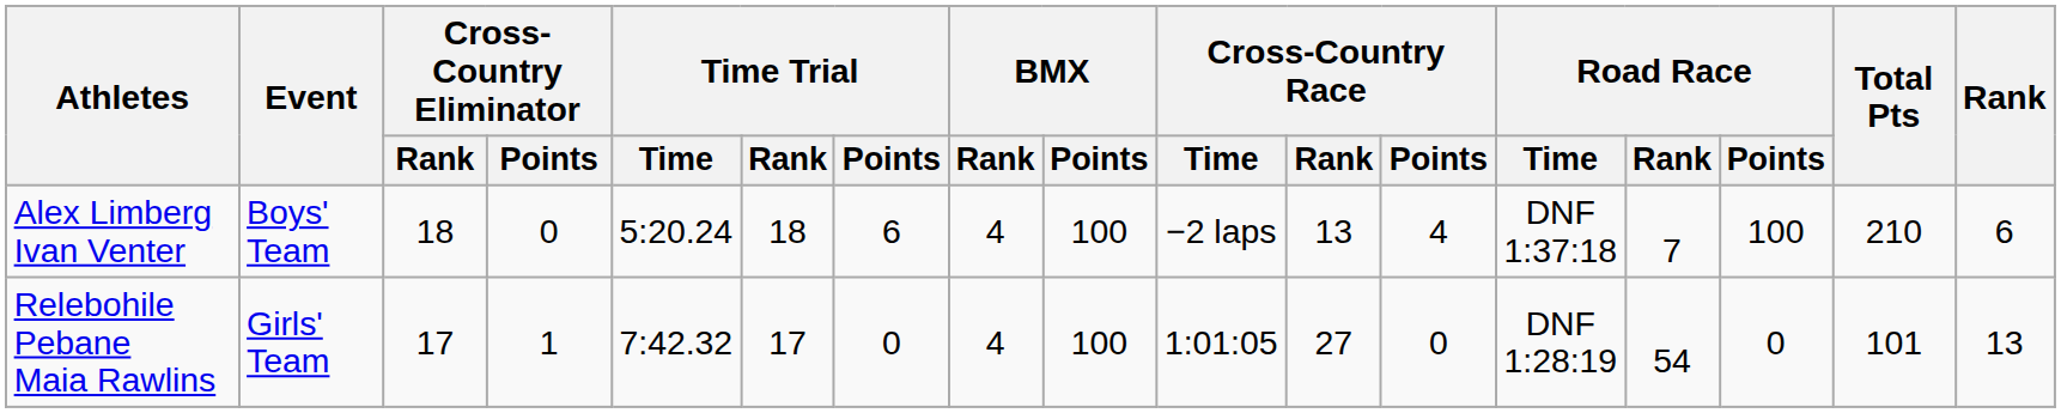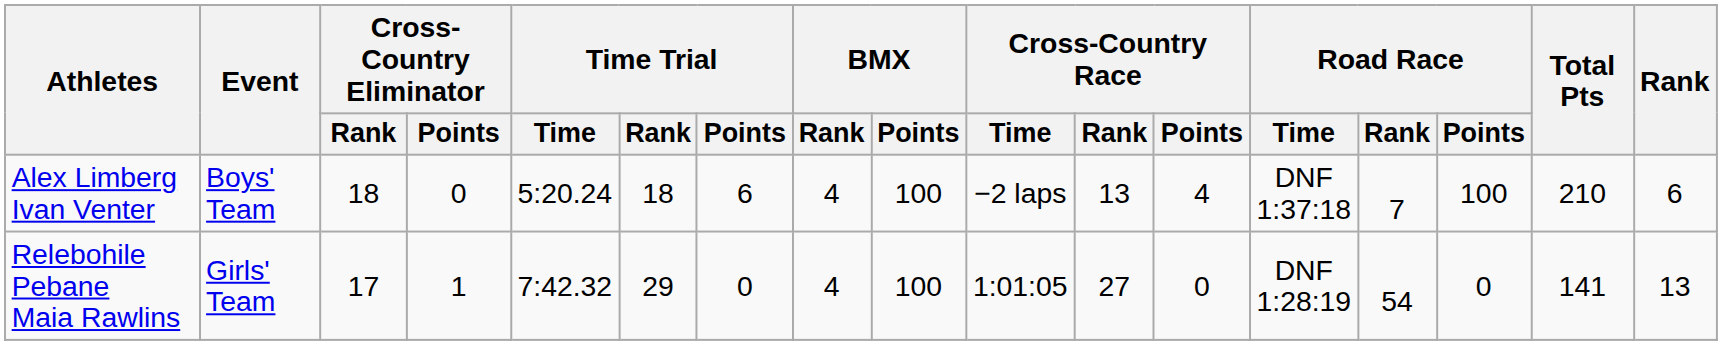 <table class="wikitable" style="font-size:90%;">
 <tr>
 <th rowspan=2>Athletes</th>
 <th rowspan=2>Event</th>
 <th colspan=2>Cross-Country<br>Eliminator</th>
 <th colspan=3>Time Trial</th>
 <th colspan=2>BMX</th>
 <th colspan=3>Cross-Country Race</th>
 <th colspan=3>Road Race</th>
 <th rowspan=2>Total Pts</th>
 <th rowspan=2>Rank</th>
 </tr>
 <tr style="font-size:95%">
 <th>Rank</th>
 <th>Points</th>
 <th>Time</th>
 <th>Rank</th>
 <th>Points</th>
 <th>Rank</th>
 <th>Points</th>
 <th>Time</th>
 <th>Rank</th>
 <th>Points</th>
 <th>Time</th>
 <th>Rank</th>
 <th>Points</th>
 </tr>
 <tr align=center>
 <td align=left><a href='#'>Alex Limberg</a><br><a href='#'>Ivan Venter</a></td>
 <td align=left><a href='#'>Boys' Team</a></td>
 <td>18</td>
 <td>0</td>
 <td>5:20.24</td>
 <td>18</td>
 <td>6</td>
 <td>4</td>
 <td>100</td>
 <td>−2 laps</td>
 <td>13</td>
 <td>4</td>
 <td>DNF<br>1:37:18</td>
 <td><br>7</td>
 <td>100</td>
 <td>210</td>
 <td>6</td>
 </tr>
 <tr align=center>
 <td align=left><a href='#'>Relebohile Pebane</a><br><a href='#'>Maia Rawlins</a></td>
 <td align=left><a href='#'>Girls' Team</a></td>
 <td>17</td>
 <td>1</td>
 <td>7:42.32</td>
-<td>17</td>
+<td>29</td>
 <td>0</td>
 <td>4</td>
 <td>100</td>
 <td>1:01:05</td>
 <td>27</td>
 <td>0</td>
 <td>DNF<br>1:28:19</td>
 <td><br>54</td>
 <td>0</td>
-<td>101</td>
+<td>141</td>
 <td>13</td>
 </tr>
 </table>
